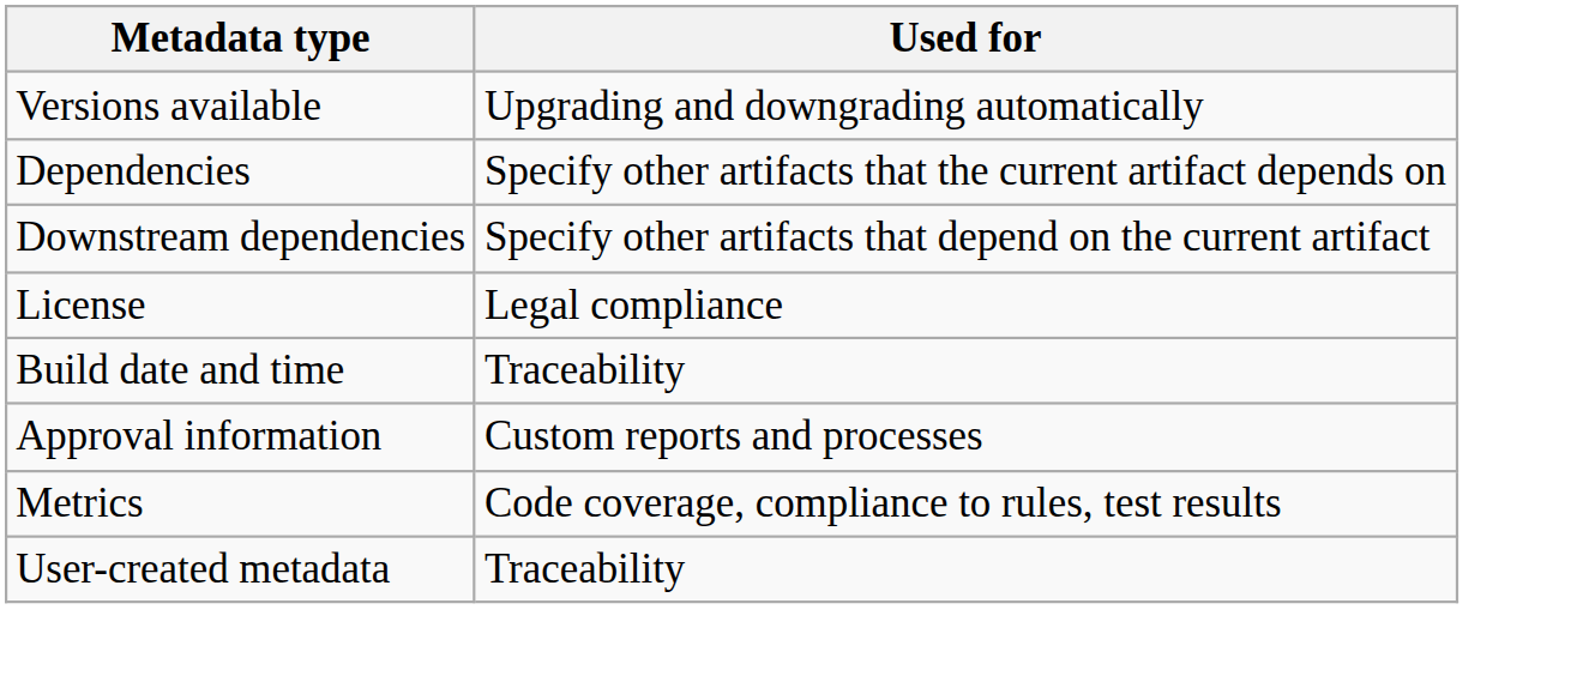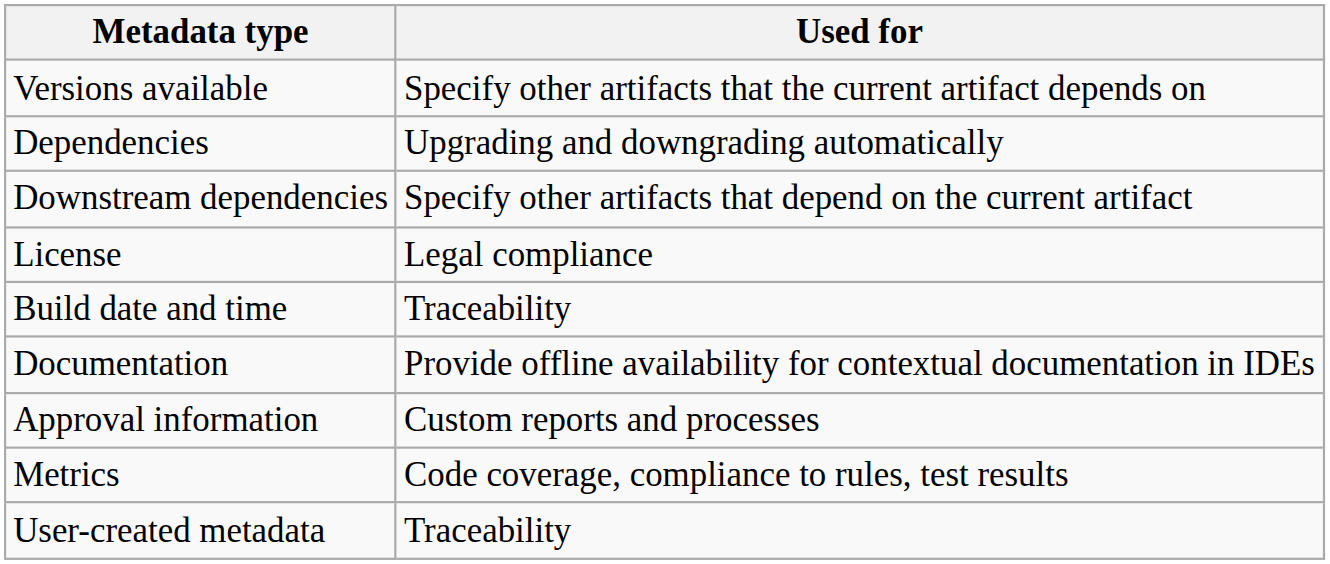 <table class="wikitable">
 <tr>
 <th>Metadata type</th>
 <th>Used for</th>
 </tr>
 <tr>
 <td>Versions available</td>
-<td>Upgrading and downgrading automatically</td>
+<td>Specify other artifacts that the current artifact depends on</td>
 </tr>
 <tr>
 <td>Dependencies</td>
-<td>Specify other artifacts that the current artifact depends on</td>
+<td>Upgrading and downgrading automatically</td>
 </tr>
 <tr>
 <td>Downstream dependencies</td>
 <td>Specify other artifacts that depend on the current artifact</td>
 </tr>
 <tr>
 <td>License</td>
 <td>Legal compliance</td>
 </tr>
 <tr>
 <td>Build date and time</td>
 <td>Traceability</td>
 </tr>
 <tr>
+<td>Documentation</td>
+<td>Provide offline availability for contextual documentation in IDEs</td>
+</tr>
+<tr>
 <td>Approval information</td>
 <td>Custom reports and processes</td>
 </tr>
 <tr>
 <td>Metrics</td>
 <td>Code coverage, compliance to rules, test results</td>
 </tr>
 <tr>
 <td>User-created metadata</td>
 <td>Traceability</td>
 </tr>
 </table>
